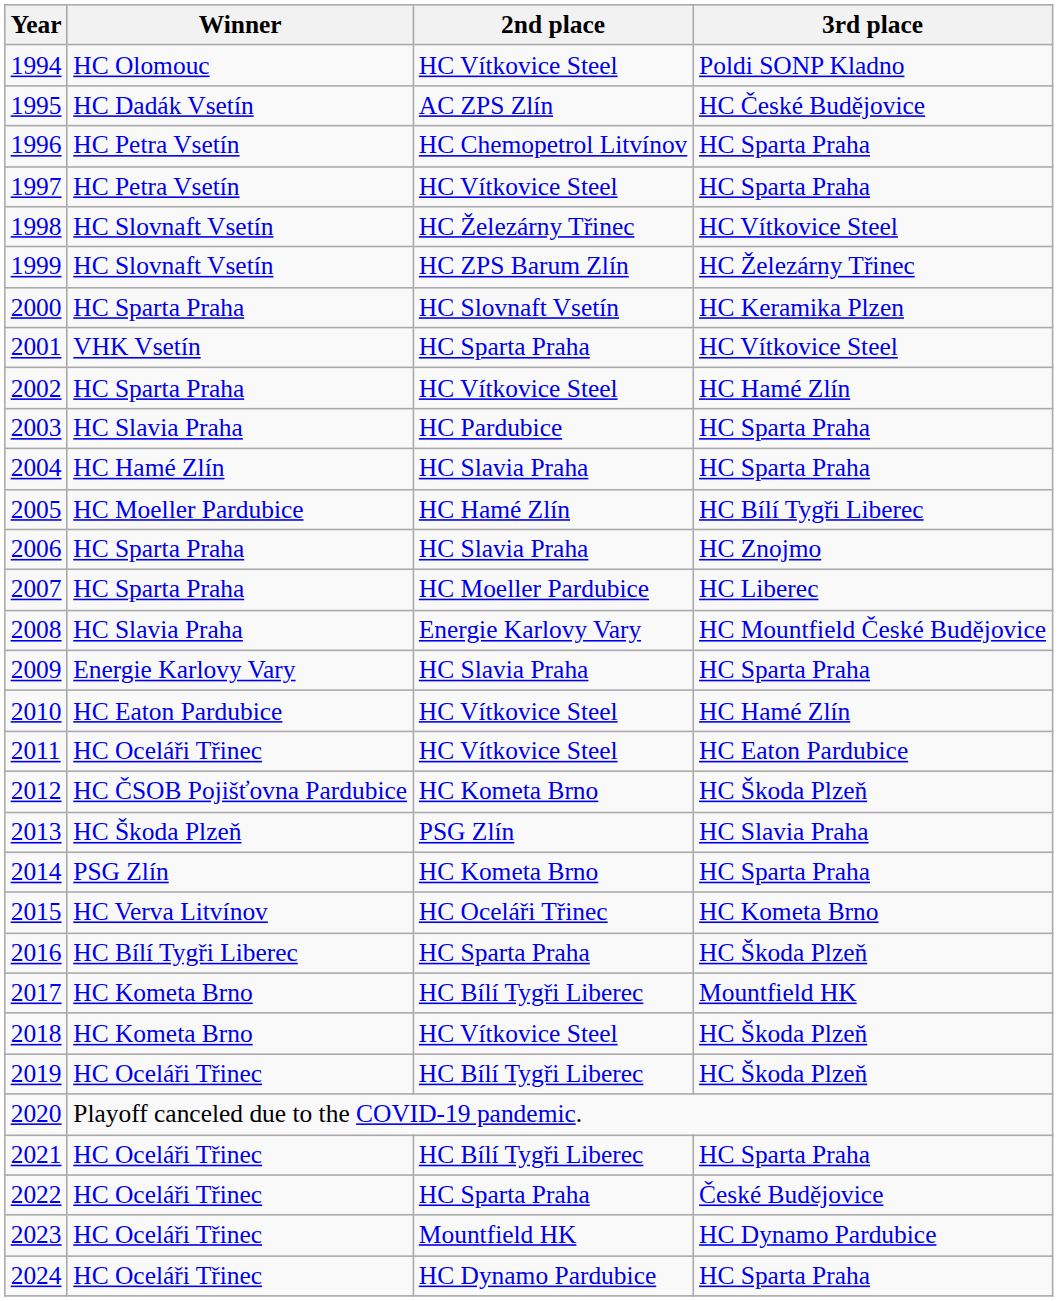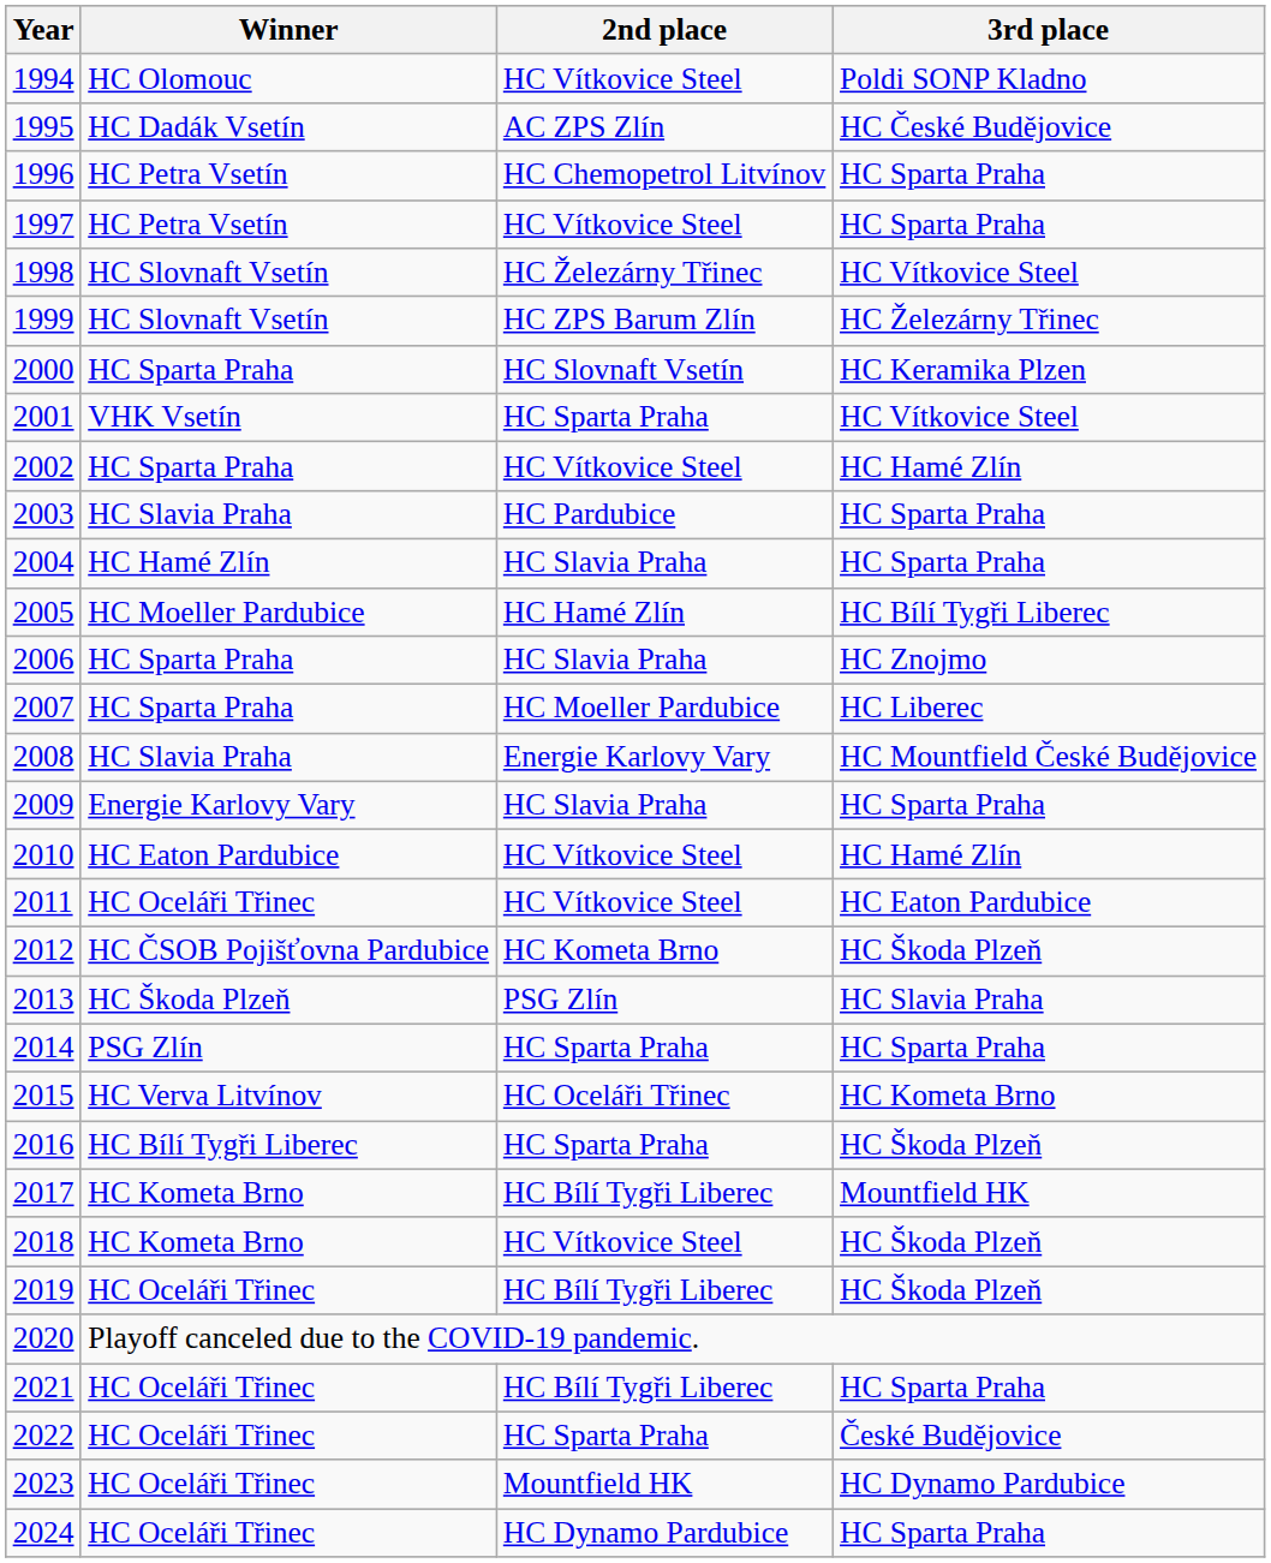 <table class="wikitable">
 <tr>
 <th>Year</th>
 <th>Winner</th>
 <th>2nd place</th>
 <th>3rd place</th>
 </tr>
 <tr>
 <td><a href='#'>1994</a></td>
 <td><a href='#'>HC Olomouc</a></td>
 <td><a href='#'>HC Vítkovice Steel</a></td>
 <td><a href='#'>Poldi SONP Kladno</a></td>
 </tr>
 <tr>
 <td><a href='#'>1995</a></td>
 <td><a href='#'>HC Dadák Vsetín</a></td>
 <td><a href='#'>AC ZPS Zlín</a></td>
 <td><a href='#'>HC České Budějovice</a></td>
 </tr>
 <tr>
 <td><a href='#'>1996</a></td>
 <td><a href='#'>HC Petra Vsetín</a></td>
 <td><a href='#'>HC Chemopetrol Litvínov</a></td>
 <td><a href='#'>HC Sparta Praha</a></td>
 </tr>
 <tr>
 <td><a href='#'>1997</a></td>
 <td><a href='#'>HC Petra Vsetín</a></td>
 <td><a href='#'>HC Vítkovice Steel</a></td>
 <td><a href='#'>HC Sparta Praha</a></td>
 </tr>
 <tr>
 <td><a href='#'>1998</a></td>
 <td><a href='#'>HC Slovnaft Vsetín</a></td>
 <td><a href='#'>HC Železárny Třinec</a></td>
 <td><a href='#'>HC Vítkovice Steel</a></td>
 </tr>
 <tr>
 <td><a href='#'>1999</a></td>
 <td><a href='#'>HC Slovnaft Vsetín</a></td>
 <td><a href='#'>HC ZPS Barum Zlín</a></td>
 <td><a href='#'>HC Železárny Třinec</a></td>
 </tr>
 <tr>
 <td><a href='#'>2000</a></td>
 <td><a href='#'>HC Sparta Praha</a></td>
 <td><a href='#'>HC Slovnaft Vsetín</a></td>
 <td><a href='#'>HC Keramika Plzen</a></td>
 </tr>
 <tr>
 <td><a href='#'>2001</a></td>
 <td><a href='#'>VHK Vsetín</a></td>
 <td><a href='#'>HC Sparta Praha</a></td>
 <td><a href='#'>HC Vítkovice Steel</a></td>
 </tr>
 <tr>
 <td><a href='#'>2002</a></td>
 <td><a href='#'>HC Sparta Praha</a></td>
 <td><a href='#'>HC Vítkovice Steel</a></td>
 <td><a href='#'>HC Hamé Zlín</a></td>
 </tr>
 <tr>
 <td><a href='#'>2003</a></td>
 <td><a href='#'>HC Slavia Praha</a></td>
 <td><a href='#'>HC Pardubice</a></td>
 <td><a href='#'>HC Sparta Praha</a></td>
 </tr>
 <tr>
 <td><a href='#'>2004</a></td>
 <td><a href='#'>HC Hamé Zlín</a></td>
 <td><a href='#'>HC Slavia Praha</a></td>
 <td><a href='#'>HC Sparta Praha</a></td>
 </tr>
 <tr>
 <td><a href='#'>2005</a></td>
 <td><a href='#'>HC Moeller Pardubice</a></td>
 <td><a href='#'>HC Hamé Zlín</a></td>
 <td><a href='#'>HC Bílí Tygři Liberec</a></td>
 </tr>
 <tr>
 <td><a href='#'>2006</a></td>
 <td><a href='#'>HC Sparta Praha</a></td>
 <td><a href='#'>HC Slavia Praha</a></td>
 <td><a href='#'>HC Znojmo</a></td>
 </tr>
 <tr>
 <td><a href='#'>2007</a></td>
 <td><a href='#'>HC Sparta Praha</a></td>
 <td><a href='#'>HC Moeller Pardubice</a></td>
 <td><a href='#'>HC Liberec</a></td>
 </tr>
 <tr>
 <td><a href='#'>2008</a></td>
 <td><a href='#'>HC Slavia Praha</a></td>
 <td><a href='#'>Energie Karlovy Vary</a></td>
 <td><a href='#'>HC Mountfield České Budějovice</a></td>
 </tr>
 <tr>
 <td><a href='#'>2009</a></td>
 <td><a href='#'>Energie Karlovy Vary</a></td>
 <td><a href='#'>HC Slavia Praha</a></td>
 <td><a href='#'>HC Sparta Praha</a></td>
 </tr>
 <tr>
 <td><a href='#'>2010</a></td>
 <td><a href='#'>HC Eaton Pardubice</a></td>
 <td><a href='#'>HC Vítkovice Steel</a></td>
 <td><a href='#'>HC Hamé Zlín</a></td>
 </tr>
 <tr>
 <td><a href='#'>2011</a></td>
 <td><a href='#'>HC Oceláři Třinec</a></td>
 <td><a href='#'>HC Vítkovice Steel</a></td>
 <td><a href='#'>HC Eaton Pardubice</a></td>
 </tr>
 <tr>
 <td><a href='#'>2012</a></td>
 <td><a href='#'>HC ČSOB Pojišťovna Pardubice</a></td>
 <td><a href='#'>HC Kometa Brno</a></td>
 <td><a href='#'>HC Škoda Plzeň</a></td>
 </tr>
 <tr>
 <td><a href='#'>2013</a></td>
 <td><a href='#'>HC Škoda Plzeň</a></td>
 <td><a href='#'>PSG Zlín</a></td>
 <td><a href='#'>HC Slavia Praha</a></td>
 </tr>
 <tr>
 <td><a href='#'>2014</a></td>
 <td><a href='#'>PSG Zlín</a></td>
-<td><a href='#'>HC Kometa Brno</a></td>
+<td><a href='#'>HC Sparta Praha</a></td>
 <td><a href='#'>HC Sparta Praha</a></td>
 </tr>
 <tr>
 <td><a href='#'>2015</a></td>
 <td><a href='#'>HC Verva Litvínov</a></td>
 <td><a href='#'>HC Oceláři Třinec</a></td>
 <td><a href='#'>HC Kometa Brno</a></td>
 </tr>
 <tr>
 <td><a href='#'>2016</a></td>
 <td><a href='#'>HC Bílí Tygři Liberec</a></td>
 <td><a href='#'>HC Sparta Praha</a></td>
 <td><a href='#'>HC Škoda Plzeň</a></td>
 </tr>
 <tr>
 <td><a href='#'>2017</a></td>
 <td><a href='#'>HC Kometa Brno</a></td>
 <td><a href='#'>HC Bílí Tygři Liberec</a></td>
 <td><a href='#'>Mountfield HK</a></td>
 </tr>
 <tr>
 <td><a href='#'>2018</a></td>
 <td><a href='#'>HC Kometa Brno</a></td>
 <td><a href='#'>HC Vítkovice Steel</a></td>
 <td><a href='#'>HC Škoda Plzeň</a></td>
 </tr>
 <tr>
 <td><a href='#'>2019</a></td>
 <td><a href='#'>HC Oceláři Třinec</a></td>
 <td><a href='#'>HC Bílí Tygři Liberec</a></td>
 <td><a href='#'>HC Škoda Plzeň</a></td>
 </tr>
 <tr>
 <td><a href='#'>2020</a></td>
 <td colspan=3>Playoff canceled due to the <a href='#'>COVID-19 pandemic</a>.</td>
 </tr>
 <tr>
 <td><a href='#'>2021</a></td>
 <td><a href='#'>HC Oceláři Třinec</a></td>
 <td><a href='#'>HC Bílí Tygři Liberec</a></td>
 <td><a href='#'>HC Sparta Praha</a></td>
 </tr>
 <tr>
 <td><a href='#'>2022</a></td>
 <td><a href='#'>HC Oceláři Třinec</a></td>
 <td><a href='#'>HC Sparta Praha</a></td>
 <td><a href='#'>České Budějovice</a></td>
 </tr>
 <tr>
 <td><a href='#'>2023</a></td>
 <td><a href='#'>HC Oceláři Třinec</a></td>
 <td><a href='#'>Mountfield HK</a></td>
 <td><a href='#'>HC Dynamo Pardubice</a></td>
 </tr>
 <tr>
 <td><a href='#'>2024</a></td>
 <td><a href='#'>HC Oceláři Třinec</a></td>
 <td><a href='#'>HC Dynamo Pardubice</a></td>
 <td><a href='#'>HC Sparta Praha</a></td>
 </tr>
 </table>
